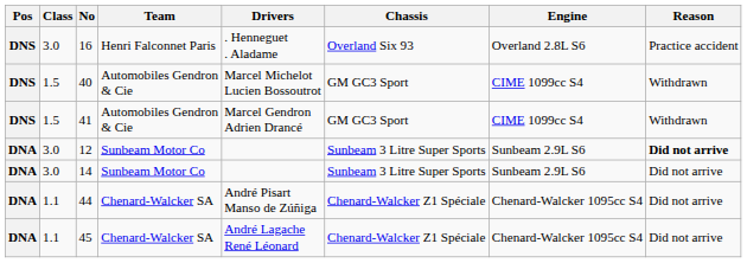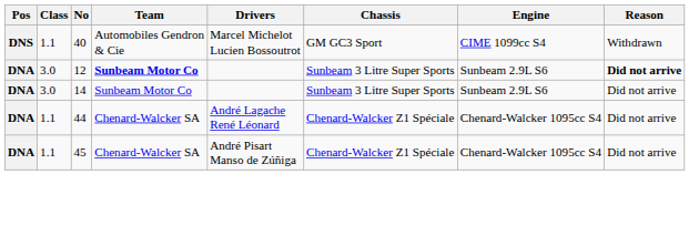 <table class="wikitable" style="font-size: 95%;">
 <tr>
 <th>Pos</th>
 <th>Class</th>
 <th>No</th>
 <th>Team</th>
 <th>Drivers</th>
 <th>Chassis</th>
 <th>Engine</th>
 <th>Reason</th>
 </tr>
 <tr>
 <th>DNS</th>
-<td>3.0</td>
-<td>16</td>
-<td> Henri Falconnet Paris</td>
-<td> . Henneguet<br> . Aladame</td>
-<td><a href='#'>Overland</a> Six 93</td>
-<td>Overland 2.8L S6</td>
-<td>Practice accident</td>
-</tr>
-<tr>
-<th>DNS</th>
-<td>1.5</td>
+<td>1.1</td>
 <td>40</td>
 <td> Automobiles Gendron<br>& Cie</td>
 <td> Marcel Michelot<br> Lucien Bossoutrot</td>
 <td>GM GC3 Sport</td>
 <td><a href='#'>CIME</a> 1099cc S4</td>
 <td>Withdrawn</td>
 </tr>
 <tr>
-<th>DNS</th>
-<td>1.5</td>
-<td>41</td>
-<td> Automobiles Gendron<br>& Cie</td>
-<td> Marcel Gendron<br> Adrien Drancé</td>
-<td>GM GC3 Sport</td>
-<td><a href='#'>CIME</a> 1099cc S4</td>
-<td>Withdrawn</td>
-</tr>
-<tr>
 <th>DNA</th>
 <td>3.0</td>
 <td>12</td>
-<td> <a href='#'>Sunbeam Motor Co</a></td>
+<td><strong> <a href='#'>Sunbeam Motor Co</a></strong></td>
 <td></td>
 <td><a href='#'>Sunbeam</a> 3 Litre Super Sports</td>
 <td>Sunbeam 2.9L S6</td>
 <td><strong>Did not arrive</strong></td>
 </tr>
 <tr>
 <th>DNA</th>
 <td>3.0</td>
 <td>14</td>
 <td> <a href='#'>Sunbeam Motor Co</a></td>
 <td></td>
 <td><a href='#'>Sunbeam</a> 3 Litre Super Sports</td>
 <td>Sunbeam 2.9L S6</td>
 <td>Did not arrive</td>
 </tr>
 <tr>
 <th>DNA</th>
 <td>1.1</td>
 <td>44</td>
 <td> <a href='#'>Chenard-Walcker</a> SA</td>
-<td> André Pisart <br> Manso de Zúñiga</td>
+<td> <a href='#'>André Lagache</a><br> <a href='#'>René Léonard</a></td>
 <td><a href='#'>Chenard-Walcker</a> Z1 Spéciale</td>
 <td>Chenard-Walcker 1095cc S4</td>
 <td>Did not arrive</td>
 </tr>
 <tr>
 <th>DNA</th>
 <td>1.1</td>
 <td>45</td>
 <td> <a href='#'>Chenard-Walcker</a> SA</td>
-<td> <a href='#'>André Lagache</a><br> <a href='#'>René Léonard</a></td>
+<td> André Pisart <br> Manso de Zúñiga</td>
 <td><a href='#'>Chenard-Walcker</a> Z1 Spéciale</td>
 <td>Chenard-Walcker 1095cc S4</td>
 <td>Did not arrive</td>
 </tr>
 </table>
